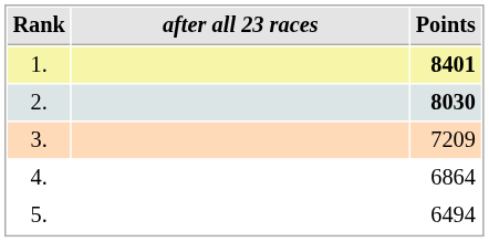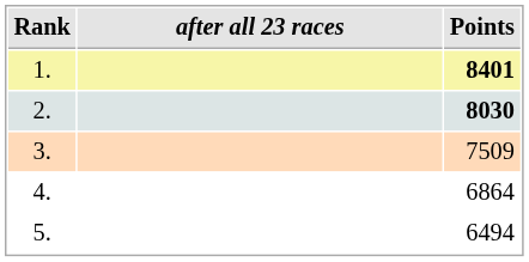 <table cellspacing="1" cellpadding="3" style="border:1px solid #aaa; font-size:86%;">
 <tr style="background:#e4e4e4;">
 <th style="border-bottom:1px solid #aaa; width:10px;">Rank</th>
 <th style="border-bottom:1px solid #aaa; width:200px; white-space:nowrap;"><em>after all 23 races</em></th>
 <th style="border-bottom:1px solid #aaa; width:20px;">Points</th>
 </tr>
 <tr style="background:#f7f6a8;">
 <td style="text-align:center">1.</td>
 <td><strong></strong></td>
 <td style="text-align:right"><strong>8401</strong></td>
 </tr>
 <tr style="background:#dce5e5;">
 <td style="text-align:center">2.</td>
 <td></td>
 <td style="text-align:right"><strong>8030</strong></td>
 </tr>
 <tr style="background:#ffdab9;">
 <td style="text-align:center">3.</td>
 <td></td>
-<td style="text-align:right">7209</td>
+<td style="text-align:right">7509</td>
 </tr>
 <tr>
 <td style="text-align:center">4.</td>
 <td></td>
 <td style="text-align:right">6864</td>
 </tr>
 <tr>
 <td style="text-align:center">5.</td>
 <td></td>
 <td style="text-align:right">6494</td>
 </tr>
 </table>
